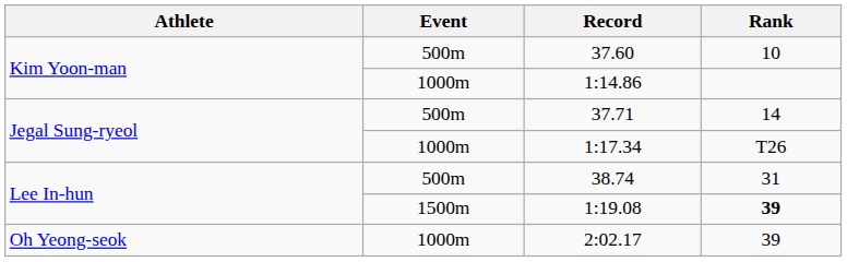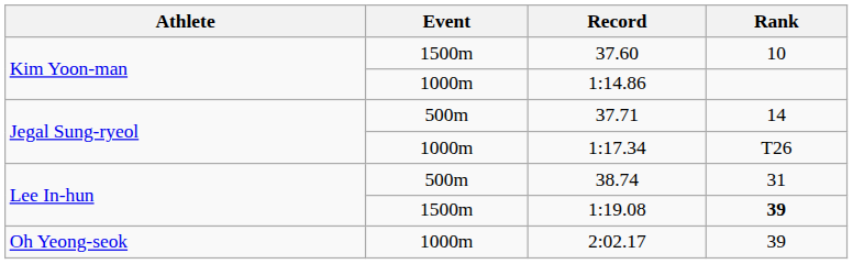 <table class=wikitable style="font-size:90%; text-align:center; width:40%">
 <tr>
 <th>Athlete</th>
 <th>Event</th>
 <th>Record</th>
 <th>Rank</th>
 </tr>
 <tr>
 <td rowspan=2 align=left><a href='#'>Kim Yoon-man</a></td>
-<td>500m</td>
+<td>1500m</td>
 <td>37.60</td>
 <td>10</td>
 </tr>
 <tr>
 <td>1000m</td>
 <td>1:14.86</td>
 <td></td>
 </tr>
 <tr>
 <td rowspan=2 align=left><a href='#'>Jegal Sung-ryeol</a></td>
 <td>500m</td>
 <td>37.71</td>
 <td>14</td>
 </tr>
 <tr>
 <td>1000m</td>
 <td>1:17.34</td>
 <td>T26</td>
 </tr>
 <tr>
 <td rowspan=2 align=left><a href='#'>Lee In-hun</a></td>
 <td>500m</td>
 <td>38.74</td>
 <td>31</td>
 </tr>
 <tr>
 <td>1500m</td>
 <td>1:19.08</td>
 <td><strong>39</strong></td>
 </tr>
 <tr>
 <td align=left><a href='#'>Oh Yeong-seok</a></td>
 <td>1000m</td>
 <td>2:02.17</td>
 <td>39</td>
 </tr>
 </table>
